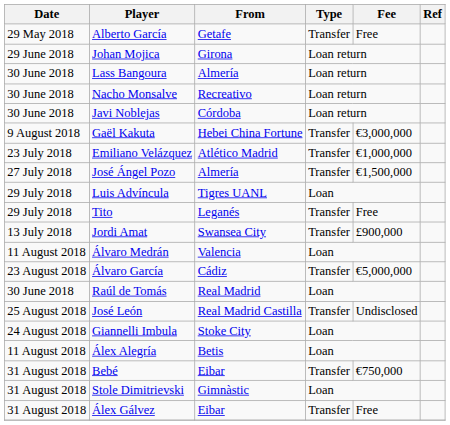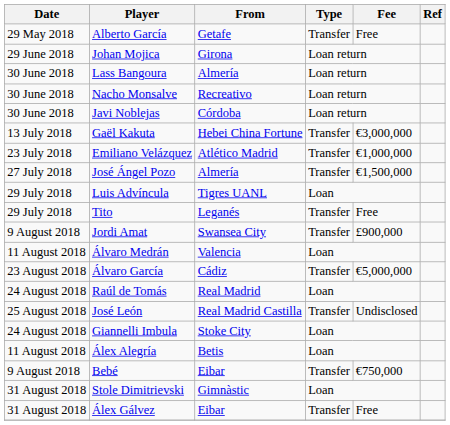 <table class="wikitable">
 <tr>
 <th>Date</th>
 <th>Player</th>
 <th>From</th>
 <th>Type</th>
 <th>Fee</th>
 <th>Ref</th>
 </tr>
 <tr>
 <td>29 May 2018</td>
 <td> <a href='#'>Alberto García</a></td>
 <td> <a href='#'>Getafe</a></td>
 <td>Transfer</td>
 <td>Free</td>
 <td></td>
 </tr>
 <tr>
 <td>29 June 2018</td>
 <td> <a href='#'>Johan Mojica</a></td>
 <td> <a href='#'>Girona</a></td>
 <td colspan=2>Loan return</td>
 <td></td>
 </tr>
 <tr>
 <td>30 June 2018</td>
 <td> <a href='#'>Lass Bangoura</a></td>
 <td> <a href='#'>Almería</a></td>
 <td colspan=2>Loan return</td>
 <td></td>
 </tr>
 <tr>
 <td>30 June 2018</td>
 <td> <a href='#'>Nacho Monsalve</a></td>
 <td> <a href='#'>Recreativo</a></td>
 <td colspan=2>Loan return</td>
 <td></td>
 </tr>
 <tr>
 <td>30 June 2018</td>
 <td> <a href='#'>Javi Noblejas</a></td>
 <td> <a href='#'>Córdoba</a></td>
 <td colspan=2>Loan return</td>
 <td></td>
 </tr>
 <tr>
-<td>9 August 2018</td>
+<td>13 July 2018</td>
 <td> <a href='#'>Gaël Kakuta</a></td>
 <td> <a href='#'>Hebei China Fortune</a></td>
 <td>Transfer</td>
 <td>€3,000,000</td>
 <td></td>
 </tr>
 <tr>
 <td>23 July 2018</td>
 <td> <a href='#'>Emiliano Velázquez</a></td>
 <td> <a href='#'>Atlético Madrid</a></td>
 <td>Transfer</td>
 <td>€1,000,000</td>
 <td></td>
 </tr>
 <tr>
 <td>27 July 2018</td>
 <td> <a href='#'>José Ángel Pozo</a></td>
 <td> <a href='#'>Almería</a></td>
 <td>Transfer</td>
 <td>€1,500,000</td>
 <td></td>
 </tr>
 <tr>
 <td>29 July 2018</td>
 <td> <a href='#'>Luis Advíncula</a></td>
 <td> <a href='#'>Tigres UANL</a></td>
 <td colspan=2>Loan</td>
 <td></td>
 </tr>
 <tr>
 <td>29 July 2018</td>
 <td> <a href='#'>Tito</a></td>
 <td> <a href='#'>Leganés</a></td>
 <td>Transfer</td>
 <td>Free</td>
 <td></td>
 </tr>
 <tr>
-<td>13 July 2018</td>
+<td>9 August 2018</td>
 <td> <a href='#'>Jordi Amat</a></td>
 <td> <a href='#'>Swansea City</a></td>
 <td>Transfer</td>
 <td>£900,000</td>
 <td></td>
 </tr>
 <tr>
 <td>11 August 2018</td>
 <td> <a href='#'>Álvaro Medrán</a></td>
 <td> <a href='#'>Valencia</a></td>
 <td colspan=2>Loan</td>
 <td></td>
 </tr>
 <tr>
 <td>23 August 2018</td>
 <td> <a href='#'>Álvaro García</a></td>
 <td> <a href='#'>Cádiz</a></td>
 <td>Transfer</td>
 <td>€5,000,000</td>
 <td></td>
 </tr>
 <tr>
-<td>30 June 2018</td>
+<td>24 August 2018</td>
 <td> <a href='#'>Raúl de Tomás</a></td>
 <td> <a href='#'>Real Madrid</a></td>
 <td colspan=2>Loan</td>
 <td></td>
 </tr>
 <tr>
 <td>25 August 2018</td>
 <td> <a href='#'>José León</a></td>
 <td> <a href='#'>Real Madrid Castilla</a></td>
 <td>Transfer</td>
 <td>Undisclosed</td>
 <td></td>
 </tr>
 <tr>
 <td>24 August 2018</td>
 <td> <a href='#'>Giannelli Imbula</a></td>
 <td> <a href='#'>Stoke City</a></td>
 <td colspan=2>Loan</td>
 <td></td>
 </tr>
 <tr>
 <td>11 August 2018</td>
 <td> <a href='#'>Álex Alegría</a></td>
 <td> <a href='#'>Betis</a></td>
 <td colspan=2>Loan</td>
 <td></td>
 </tr>
 <tr>
-<td>31 August 2018</td>
+<td>9 August 2018</td>
 <td> <a href='#'>Bebé</a></td>
 <td> <a href='#'>Eibar</a></td>
 <td>Transfer</td>
 <td>€750,000</td>
 <td></td>
 </tr>
 <tr>
 <td>31 August 2018</td>
 <td> <a href='#'>Stole Dimitrievski</a></td>
 <td> <a href='#'>Gimnàstic</a></td>
 <td colspan=2>Loan</td>
 <td></td>
 </tr>
 <tr>
 <td>31 August 2018</td>
 <td> <a href='#'>Álex Gálvez</a></td>
 <td> <a href='#'>Eibar</a></td>
 <td>Transfer</td>
 <td>Free</td>
 <td></td>
 </tr>
 <tr>
 </tr>
 </table>
